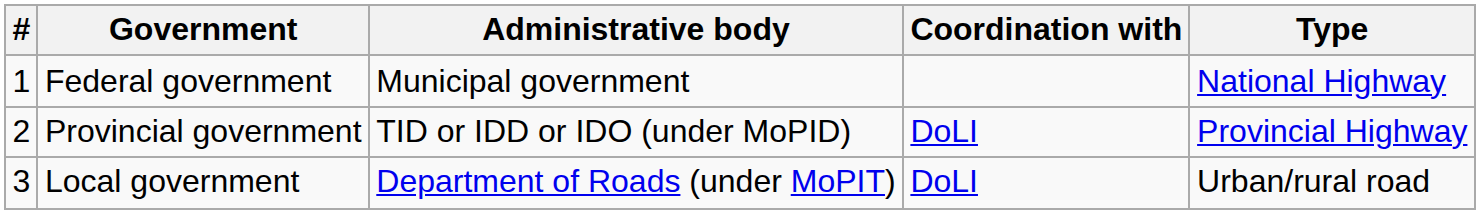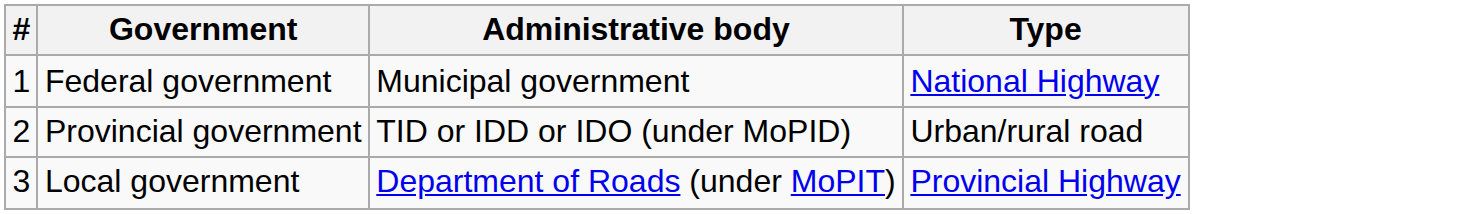 <table class="wikitable">
 <tr>
 <th>#</th>
 <th>Government</th>
 <th>Administrative body</th>
-<th>Coordination with</th>
 <th>Type</th>
 </tr>
 <tr>
 <td>1</td>
 <td>Federal government</td>
 <td>Municipal government</td>
-<td></td>
 <td><a href='#'>National Highway</a></td>
 </tr>
 <tr>
 <td>2</td>
 <td>Provincial government</td>
 <td>TID or IDD or IDO (under MoPID)</td>
-<td><a href='#'>DoLI</a></td>
-<td><a href='#'>Provincial Highway</a></td>
+<td>Urban/rural road</td>
 </tr>
 <tr>
 <td>3</td>
 <td>Local government</td>
 <td><a href='#'>Department of Roads</a> (under <a href='#'>MoPIT</a>)</td>
-<td><a href='#'>DoLI</a></td>
-<td>Urban/rural road</td>
+<td><a href='#'>Provincial Highway</a></td>
 </tr>
 </table>
